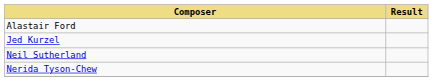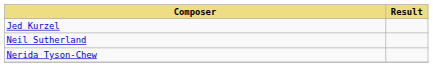 <table class="wikitable" width=100%>
 <tr>
 <th style="width:90%;background:#EEDD82;">Composer</th>
 <th style="width:10%;background:#EEDD82;">Result<br></th>
-</tr>
-<tr>
-<td>Alastair Ford</td>
-<td></td>
 </tr>
 <tr>
 <td><a href='#'>Jed Kurzel</a></td>
 <td></td>
 </tr>
 <tr>
 <td><a href='#'>Neil Sutherland</a></td>
 <td></td>
 </tr>
 <tr>
 <td><a href='#'>Nerida Tyson-Chew</a></td>
 <td></td>
 </tr>
 <tr>
 </tr>
 </table>
